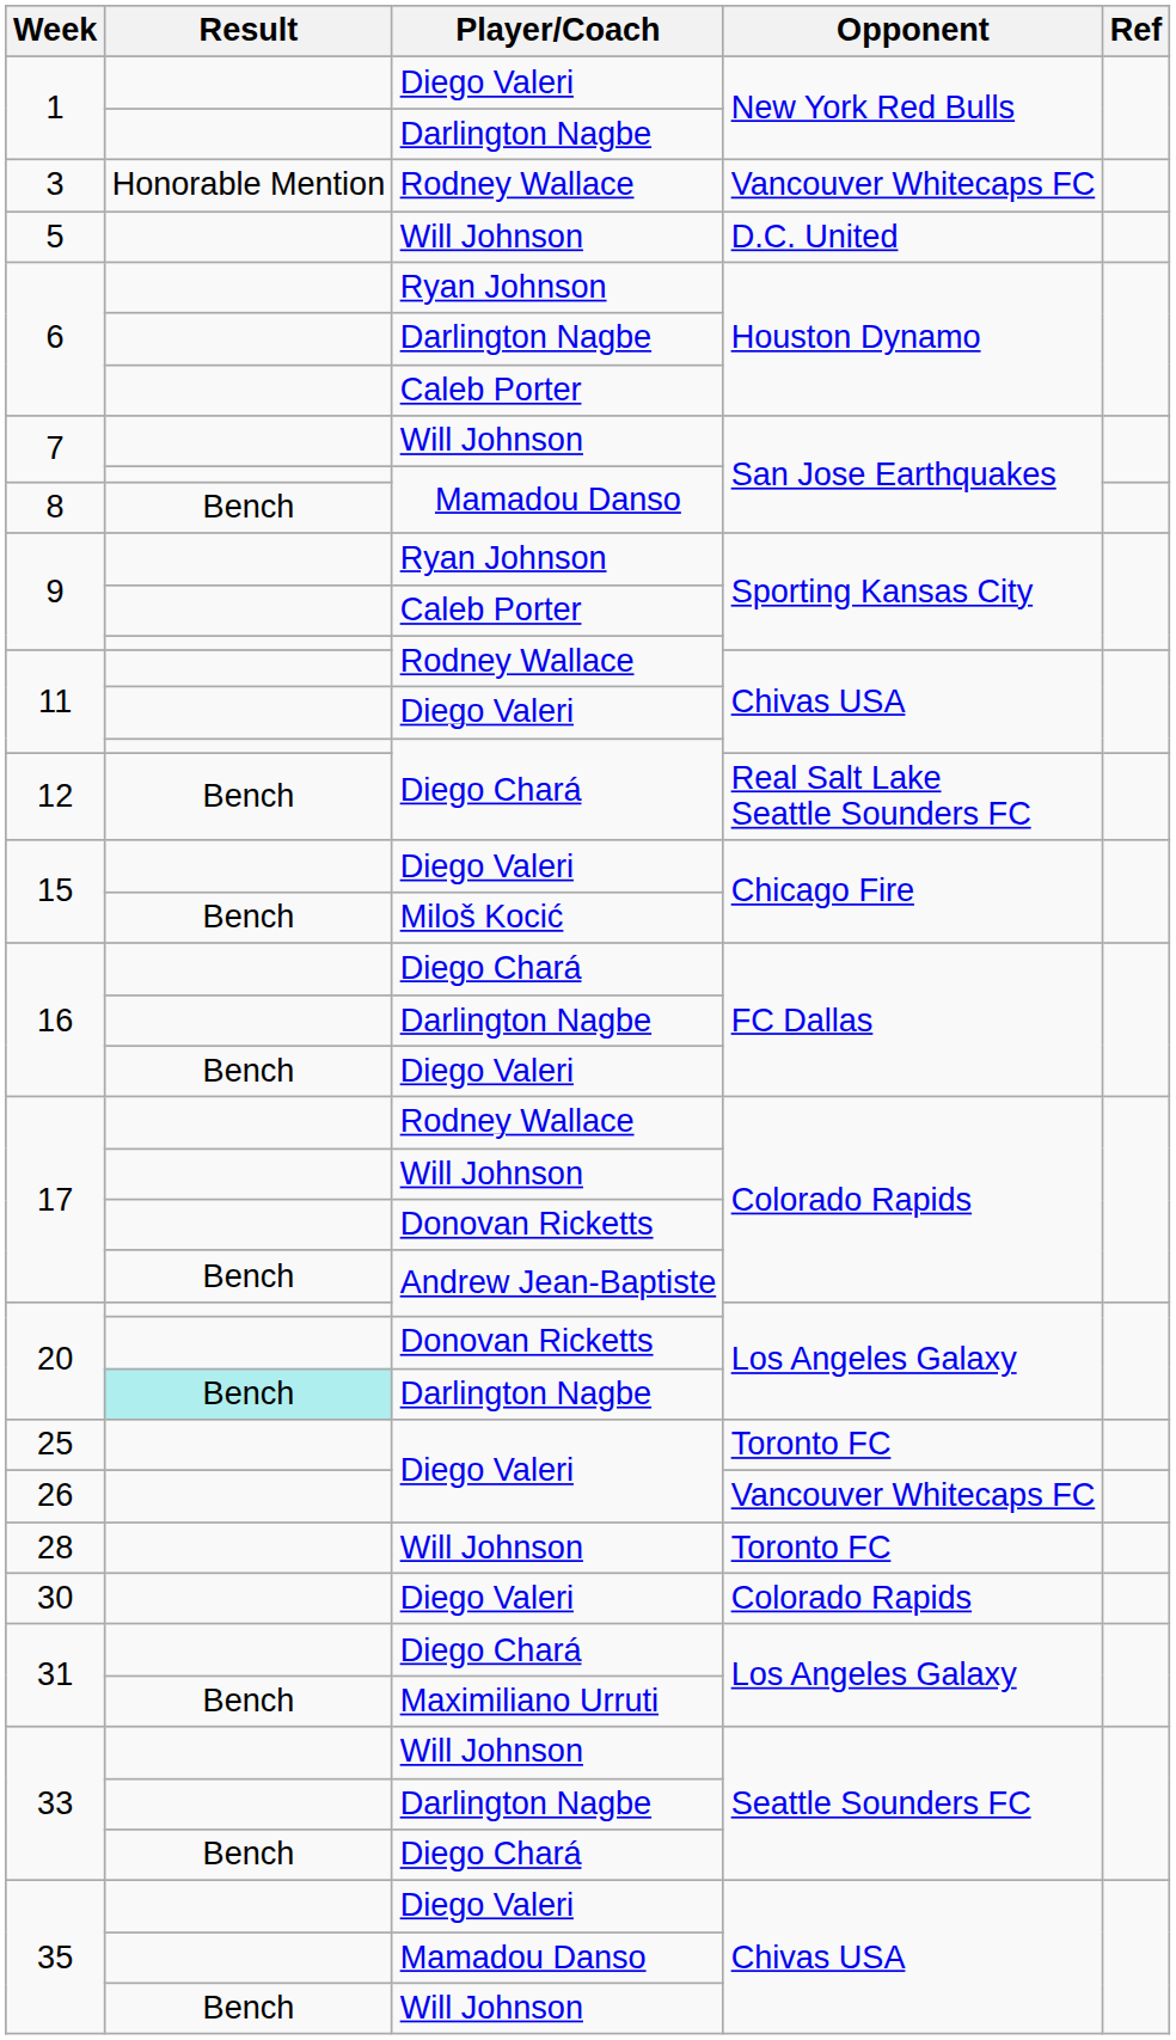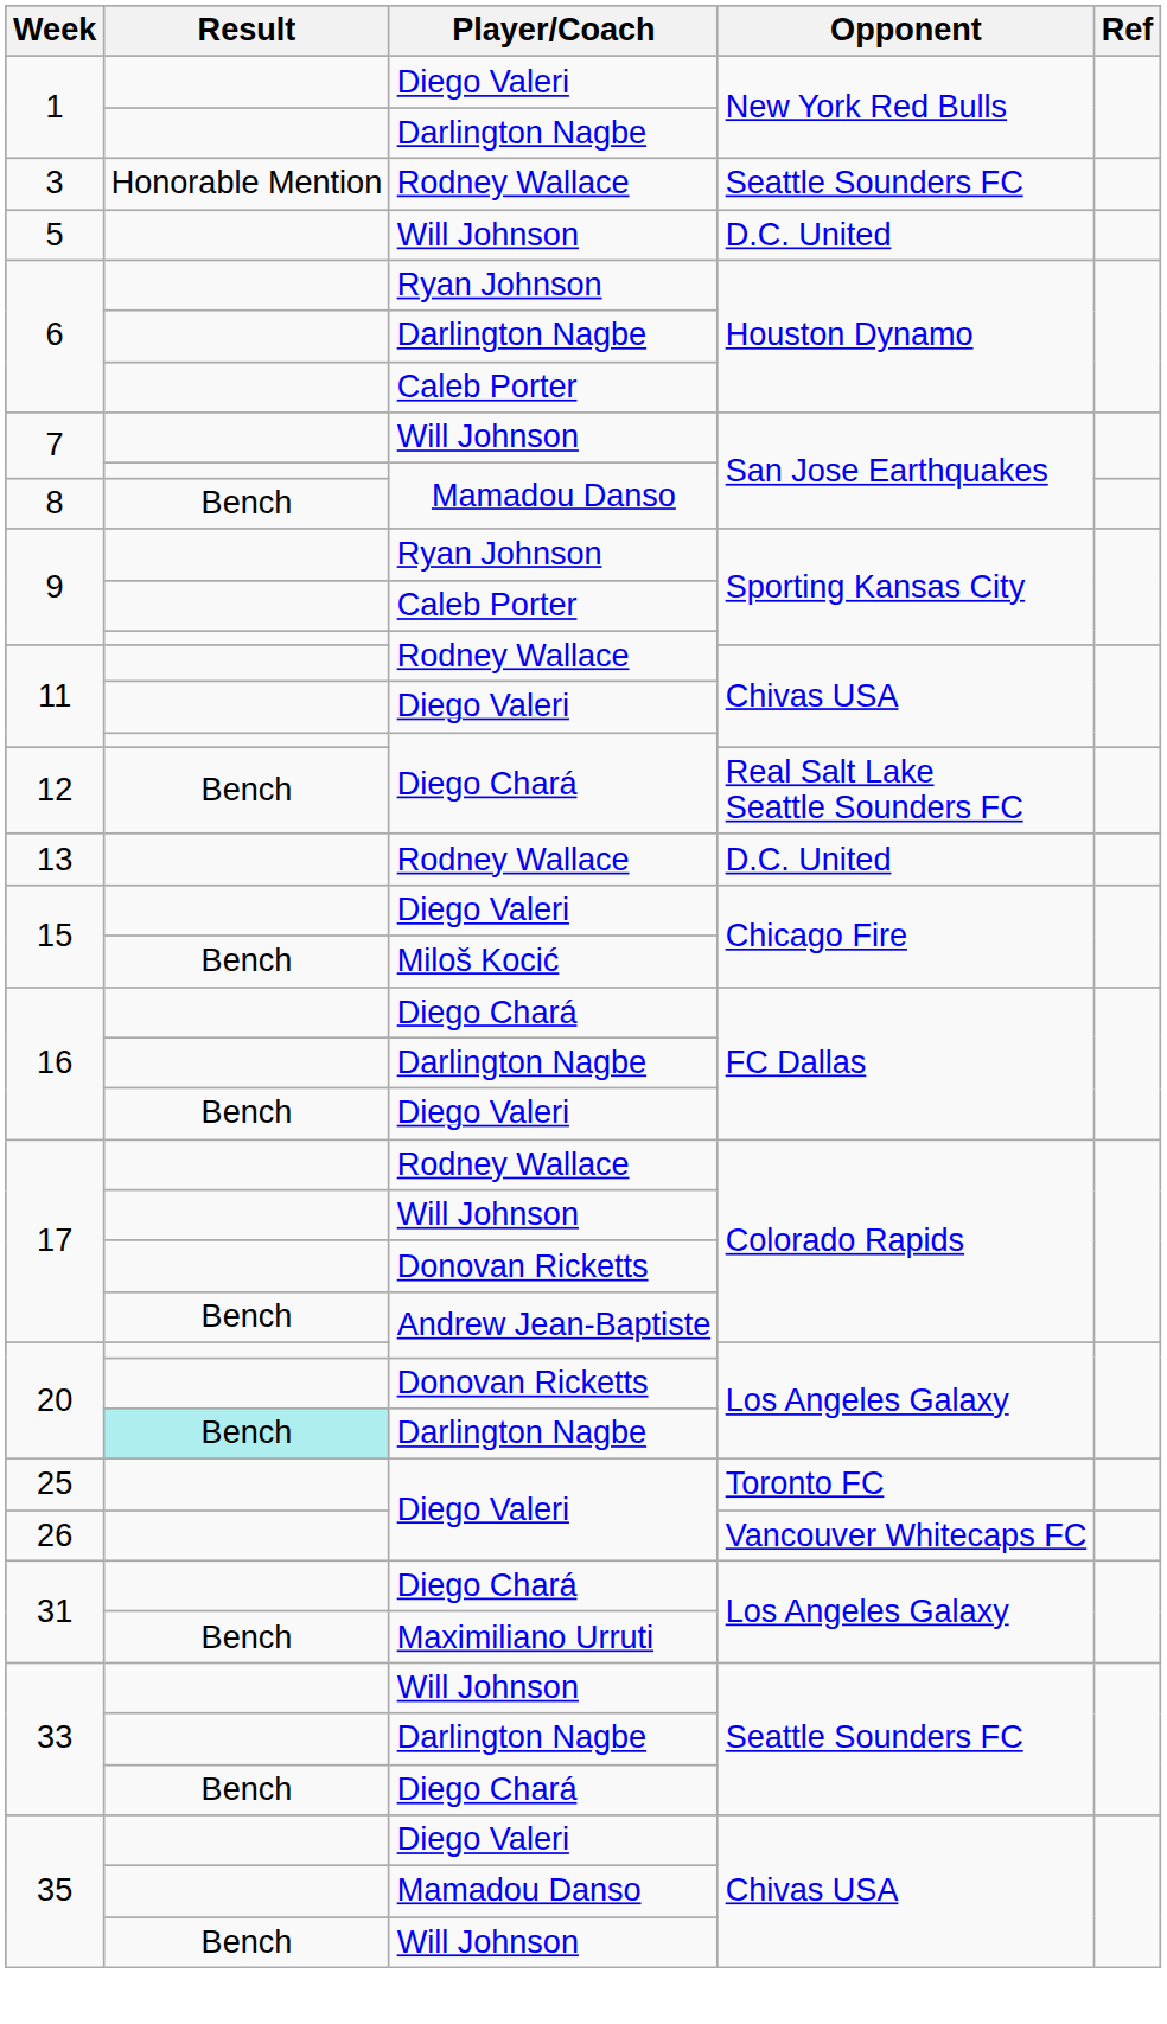 <table class=wikitable>
 <tr>
 <th>Week</th>
 <th>Result</th>
 <th>Player/Coach</th>
 <th>Opponent</th>
 <th>Ref</th>
 </tr>
 <tr>
 <td align=center rowspan=2>1</td>
 <td></td>
 <td> <a href='#'>Diego Valeri</a></td>
 <td rowspan=2><a href='#'>New York Red Bulls</a></td>
 <td rowspan=2></td>
 </tr>
 <tr>
 <td></td>
 <td> <a href='#'>Darlington Nagbe</a></td>
 </tr>
 <tr>
 <td align=center>3</td>
 <td>Honorable Mention</td>
 <td> <a href='#'>Rodney Wallace</a></td>
-<td><a href='#'>Vancouver Whitecaps FC</a></td>
+<td><a href='#'>Seattle Sounders FC</a></td>
 <td></td>
 </tr>
 <tr>
 <td align=center>5</td>
 <td></td>
 <td> <a href='#'>Will Johnson</a></td>
 <td><a href='#'>D.C. United</a></td>
 <td></td>
 </tr>
 <tr>
 <td align=center rowspan=3>6</td>
 <td></td>
 <td> <a href='#'>Ryan Johnson</a></td>
 <td rowspan=3><a href='#'>Houston Dynamo</a></td>
 <td rowspan=3></td>
 </tr>
 <tr>
 <td></td>
 <td> <a href='#'>Darlington Nagbe</a></td>
 </tr>
 <tr>
 <td></td>
 <td> <a href='#'>Caleb Porter</a></td>
 </tr>
 <tr>
 <td align=center rowspan=2>7</td>
 <td></td>
 <td> <a href='#'>Will Johnson</a></td>
 <td rowspan=3><a href='#'>San Jose Earthquakes</a></td>
 <td rowspan=2></td>
 </tr>
 <tr>
 <td></td>
 <td align=center rowspan=2> <a href='#'>Mamadou Danso</a></td>
 </tr>
 <tr>
 <td align=center>8</td>
 <td align=center>Bench</td>
 <td></td>
 </tr>
 <tr>
 <td align=center rowspan=3>9</td>
 <td></td>
 <td> <a href='#'>Ryan Johnson</a></td>
 <td rowspan=3><a href='#'>Sporting Kansas City</a></td>
 <td rowspan=3></td>
 </tr>
 <tr>
 <td></td>
 <td> <a href='#'>Caleb Porter</a></td>
 </tr>
 <tr>
 <td></td>
 <td rowspan=2> <a href='#'>Rodney Wallace</a></td>
 </tr>
 <tr>
 <td align=center rowspan=3>11</td>
 <td></td>
 <td rowspan=3><a href='#'>Chivas USA</a></td>
 <td rowspan=3></td>
 </tr>
 <tr>
 <td></td>
 <td> <a href='#'>Diego Valeri</a></td>
 </tr>
 <tr>
 <td></td>
 <td rowspan=2> <a href='#'>Diego Chará</a></td>
 </tr>
 <tr>
 <td align=center>12</td>
 <td align=center>Bench</td>
 <td><a href='#'>Real Salt Lake</a><br><a href='#'>Seattle Sounders FC</a></td>
 <td></td>
 </tr>
 <tr>
+<td align=center>13</td>
+<td></td>
+<td> <a href='#'>Rodney Wallace</a></td>
+<td><a href='#'>D.C. United</a></td>
+<td></td>
+</tr>
+<tr>
 <td align=center rowspan=2>15</td>
 <td></td>
 <td> <a href='#'>Diego Valeri</a></td>
 <td rowspan=2><a href='#'>Chicago Fire</a></td>
 <td rowspan=2></td>
 </tr>
 <tr>
 <td align=center>Bench</td>
 <td> <a href='#'>Miloš Kocić</a></td>
 </tr>
 <tr>
 <td align=center rowspan=3>16</td>
 <td></td>
 <td> <a href='#'>Diego Chará</a></td>
 <td rowspan=3><a href='#'>FC Dallas</a></td>
 <td rowspan=3></td>
 </tr>
 <tr>
 <td></td>
 <td> <a href='#'>Darlington Nagbe</a></td>
 </tr>
 <tr>
 <td align=center>Bench</td>
 <td> <a href='#'>Diego Valeri</a></td>
 </tr>
 <tr>
 <td align=center rowspan=4>17</td>
 <td></td>
 <td> <a href='#'>Rodney Wallace</a></td>
 <td rowspan=4><a href='#'>Colorado Rapids</a></td>
 <td rowspan=4></td>
 </tr>
 <tr>
 <td></td>
 <td> <a href='#'>Will Johnson</a></td>
 </tr>
 <tr>
 <td></td>
 <td> <a href='#'>Donovan Ricketts</a></td>
 </tr>
 <tr>
 <td align=center>Bench</td>
 <td rowspan=2> <a href='#'>Andrew Jean-Baptiste</a></td>
 </tr>
 <tr>
 <td align=center rowspan=3>20</td>
 <td></td>
 <td rowspan=3><a href='#'>Los Angeles Galaxy</a></td>
 <td rowspan=3></td>
 </tr>
 <tr>
 <td></td>
 <td> <a href='#'>Donovan Ricketts</a></td>
 </tr>
 <tr>
 <td align=center style="background: paleturquoise;">Bench</td>
 <td> <a href='#'>Darlington Nagbe</a></td>
 </tr>
 <tr>
 <td align=center>25</td>
 <td></td>
 <td rowspan=2> <a href='#'>Diego Valeri</a></td>
 <td><a href='#'>Toronto FC</a></td>
 <td></td>
 </tr>
 <tr>
 <td align=center>26</td>
 <td></td>
 <td><a href='#'>Vancouver Whitecaps FC</a></td>
 <td></td>
 </tr>
 <tr>
-<td align=center>28</td>
-<td></td>
-<td> <a href='#'>Will Johnson</a></td>
-<td><a href='#'>Toronto FC</a></td>
-<td></td>
-</tr>
-<tr>
-<td align=center>30</td>
-<td></td>
-<td> <a href='#'>Diego Valeri</a></td>
-<td><a href='#'>Colorado Rapids</a></td>
-<td></td>
-</tr>
-<tr>
 <td align=center rowspan=2>31</td>
 <td></td>
 <td> <a href='#'>Diego Chará</a></td>
 <td rowspan=2><a href='#'>Los Angeles Galaxy</a></td>
 <td rowspan=2></td>
 </tr>
 <tr>
 <td align=center>Bench</td>
 <td> <a href='#'>Maximiliano Urruti</a></td>
 </tr>
 <tr>
 <td align=center rowspan=3>33</td>
 <td></td>
 <td> <a href='#'>Will Johnson</a></td>
 <td rowspan=3><a href='#'>Seattle Sounders FC</a></td>
 <td rowspan=3></td>
 </tr>
 <tr>
 <td></td>
 <td> <a href='#'>Darlington Nagbe</a></td>
 </tr>
 <tr>
 <td align=center>Bench</td>
 <td> <a href='#'>Diego Chará</a></td>
 </tr>
 <tr>
 <td align=center rowspan=3>35</td>
 <td></td>
 <td> <a href='#'>Diego Valeri</a></td>
 <td rowspan=3><a href='#'>Chivas USA</a></td>
 <td rowspan=3></td>
 </tr>
 <tr>
 <td></td>
 <td> <a href='#'>Mamadou Danso</a></td>
 </tr>
 <tr>
 <td align=center>Bench</td>
 <td> <a href='#'>Will Johnson</a></td>
 </tr>
 </table>
